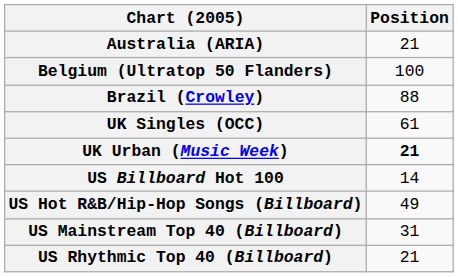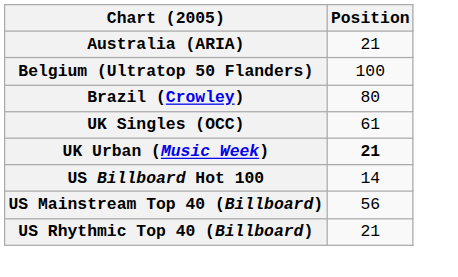 <table class="wikitable sortable plainrowheaders" style="text-align:center">
 <tr>
 <th>Chart (2005)</th>
 <th>Position</th>
 </tr>
 <tr>
 <th scope="row">Australia (ARIA)</th>
 <td>21</td>
 </tr>
 <tr>
 <th scope="row">Belgium (Ultratop 50 Flanders)</th>
 <td>100</td>
 </tr>
 <tr>
 <th scope="row">Brazil (<a href='#'>Crowley</a>)</th>
-<td>88</td>
+<td>80</td>
 </tr>
 <tr>
 <th scope="row">UK Singles (OCC)</th>
 <td>61</td>
 </tr>
 <tr>
 <th scope="row">UK Urban (<em><a href='#'>Music Week</a></em>)</th>
 <td><strong>21</strong></td>
 </tr>
 <tr>
 <th scope="row">US <em>Billboard</em> Hot 100</th>
 <td>14</td>
 </tr>
 <tr>
-<th scope="row">US Hot R&B/Hip-Hop Songs (<em>Billboard</em>)</th>
-<td>49</td>
-</tr>
-<tr>
 <th scope="row">US Mainstream Top 40 (<em>Billboard</em>)</th>
-<td>31</td>
+<td>56</td>
 </tr>
 <tr>
 <th scope="row">US Rhythmic Top 40 (<em>Billboard</em>)</th>
 <td>21</td>
 </tr>
 </table>
